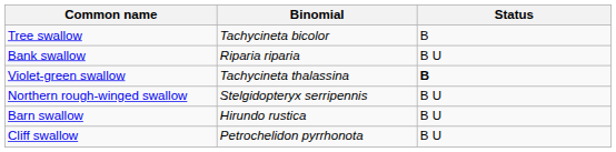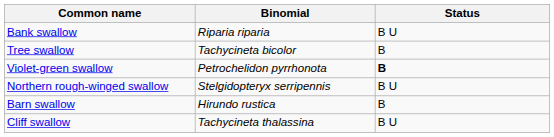 <table width=60% class="wikitable">
 <tr>
 <th width=35%>Common name</th>
 <th width=33%>Binomial</th>
 <th width=32%>Status</th>
 </tr>
 <tr>
+<td><a href='#'>Bank swallow</a></td>
+<td><em>Riparia riparia</em></td>
+<td>B U</td>
+</tr>
+<tr>
 <td><a href='#'>Tree swallow</a></td>
 <td><em>Tachycineta bicolor</em></td>
 <td>B</td>
 </tr>
 <tr>
-<td><a href='#'>Bank swallow</a></td>
-<td><em>Riparia riparia</em></td>
-<td>B U</td>
-</tr>
-<tr>
 <td><a href='#'>Violet-green swallow</a></td>
-<td><em>Tachycineta thalassina</em></td>
+<td><em>Petrochelidon pyrrhonota</em></td>
 <td><strong>B</strong></td>
 </tr>
 <tr>
 <td><a href='#'>Northern rough-winged swallow</a></td>
 <td><em>Stelgidopteryx serripennis</em></td>
 <td>B U</td>
 </tr>
 <tr>
 <td><a href='#'>Barn swallow</a></td>
 <td><em>Hirundo rustica</em></td>
-<td>B U</td>
+<td>B</td>
 </tr>
 <tr>
 <td><a href='#'>Cliff swallow</a></td>
-<td><em>Petrochelidon pyrrhonota</em></td>
+<td><em>Tachycineta thalassina</em></td>
 <td>B U</td>
 </tr>
 </table>
